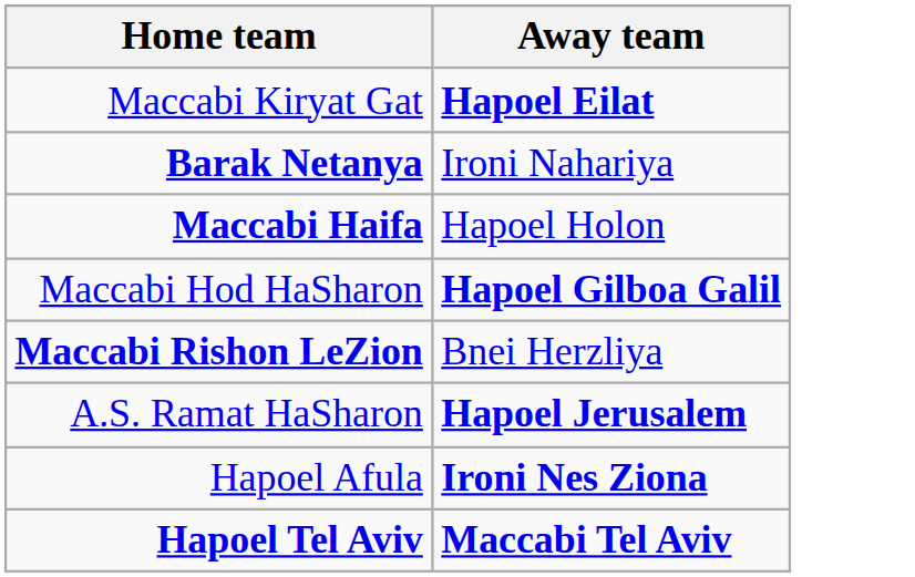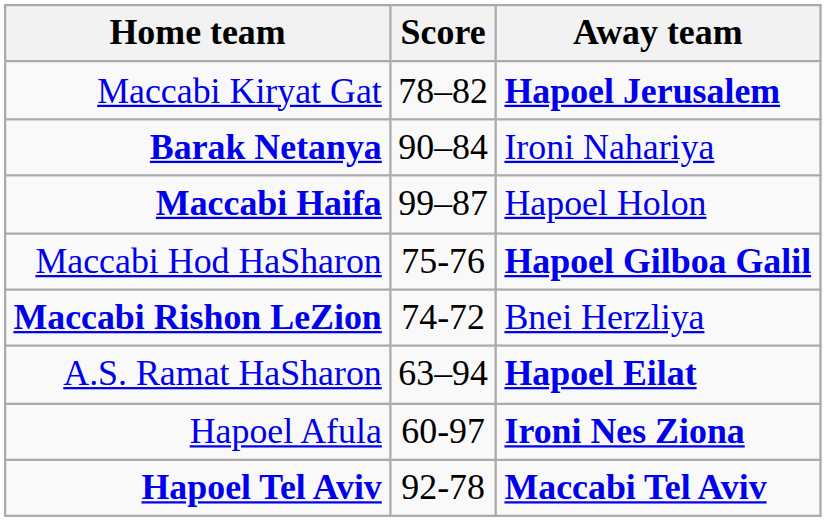 <table class="wikitable" style="text-align: center">
 <tr>
 <th>Home team</th>
+<th>Score</th>
 <th>Away team</th>
 </tr>
 <tr>
 <td align="right"><a href='#'>Maccabi Kiryat Gat</a></td>
-<td align="left"><strong><a href='#'>Hapoel Eilat</a></strong></td>
+<td>78–82</td>
+<td align="left"><strong><a href='#'>Hapoel Jerusalem</a></strong></td>
 </tr>
 <tr>
 <td align="right"><strong><a href='#'>Barak Netanya</a></strong></td>
+<td>90–84</td>
 <td align="left"><a href='#'>Ironi Nahariya</a></td>
 </tr>
 <tr>
 <td align="right"><strong><a href='#'>Maccabi Haifa</a></strong></td>
+<td>99–87</td>
 <td align="left"><a href='#'>Hapoel Holon</a></td>
 </tr>
 <tr>
 <td align="right"><a href='#'>Maccabi Hod HaSharon</a></td>
+<td>75-76</td>
 <td align="left"><strong><a href='#'>Hapoel Gilboa Galil</a></strong></td>
 </tr>
 <tr>
 <td align="right"><strong><a href='#'>Maccabi Rishon LeZion</a></strong></td>
+<td>74-72</td>
 <td align="left"><a href='#'>Bnei Herzliya</a></td>
 </tr>
 <tr>
 <td align="right"><a href='#'>A.S. Ramat HaSharon</a></td>
-<td align="left"><strong><a href='#'>Hapoel Jerusalem</a></strong></td>
+<td>63–94</td>
+<td align="left"><strong><a href='#'>Hapoel Eilat</a></strong></td>
 </tr>
 <tr>
 <td align="right"><a href='#'>Hapoel Afula</a></td>
+<td>60-97</td>
 <td align="left"><strong><a href='#'>Ironi Nes Ziona</a></strong></td>
 </tr>
 <tr>
 <td align="right"><strong><a href='#'>Hapoel Tel Aviv</a></strong></td>
+<td>92-78</td>
 <td align="left"><strong><a href='#'>Maccabi Tel Aviv</a></strong></td>
 </tr>
 </table>
